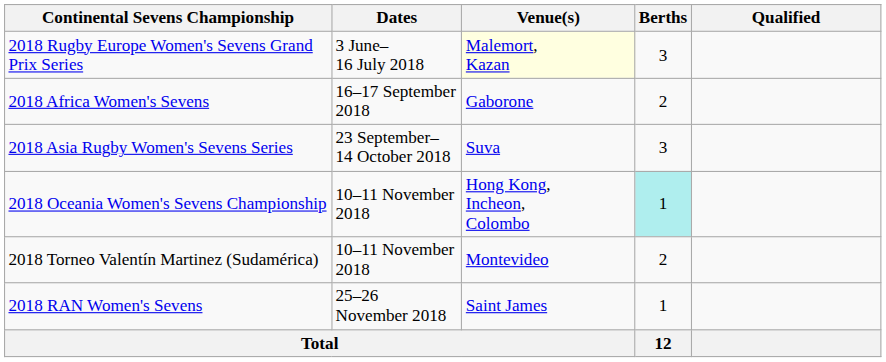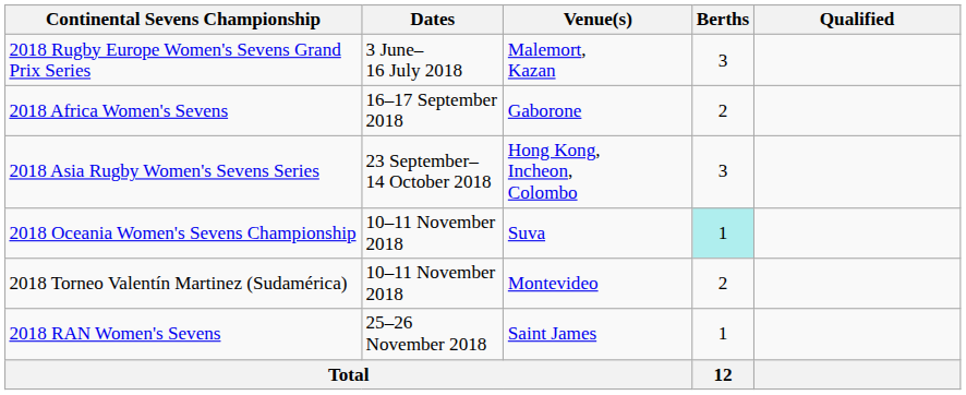 <table class="wikitable" style="width:820px;">
 <tr>
 <th style="width:38%;">Continental Sevens Championship</th>
 <th style="width:15%;">Dates</th>
 <th style="width:20%;">Venue(s)</th>
 <th width=5%>Berths</th>
 <th style="width:25%;">Qualified</th>
 </tr>
 <tr>
 <td><a href='#'>2018 Rugby Europe Women's Sevens Grand Prix Series</a></td>
 <td>3 June–<br>16 July 2018</td>
-<td style="background: lightyellow;"> <a href='#'>Malemort</a>, <br>  <a href='#'>Kazan</a></td>
+<td> <a href='#'>Malemort</a>, <br>  <a href='#'>Kazan</a></td>
 <td align=center>3</td>
 <td><br><br></td>
 </tr>
 <tr>
 <td><a href='#'>2018 Africa Women's Sevens</a></td>
 <td>16–17 September 2018</td>
 <td> <a href='#'>Gaborone</a></td>
 <td align=center>2</td>
 <td><br></td>
 </tr>
 <tr>
 <td><a href='#'>2018 Asia Rugby Women's Sevens Series</a></td>
 <td>23 September–<br>14 October 2018</td>
-<td> <a href='#'>Suva</a></td>
+<td> <a href='#'>Hong Kong</a>, <br>  <a href='#'>Incheon</a>, <br>  <a href='#'>Colombo</a></td>
 <td align=center>3</td>
 <td><br><br></td>
 </tr>
 <tr>
 <td><a href='#'>2018 Oceania Women's Sevens Championship</a></td>
 <td>10–11 November 2018</td>
-<td> <a href='#'>Hong Kong</a>, <br>  <a href='#'>Incheon</a>, <br>  <a href='#'>Colombo</a></td>
+<td> <a href='#'>Suva</a></td>
 <td align=center style="background: paleturquoise;">1</td>
 <td></td>
 </tr>
 <tr>
 <td>2018 Torneo Valentín Martinez (Sudamérica)</td>
 <td>10–11 November 2018</td>
 <td> <a href='#'>Montevideo</a></td>
 <td align=center>2</td>
 <td><br></td>
 </tr>
 <tr>
 <td><a href='#'>2018 RAN Women's Sevens</a></td>
 <td>25–26 <br> November 2018</td>
 <td> <a href='#'>Saint James</a></td>
 <td align=center>1</td>
 <td></td>
 </tr>
 <tr>
 <th colspan=3>Total</th>
 <th>12</th>
 <th></th>
 </tr>
 </table>
